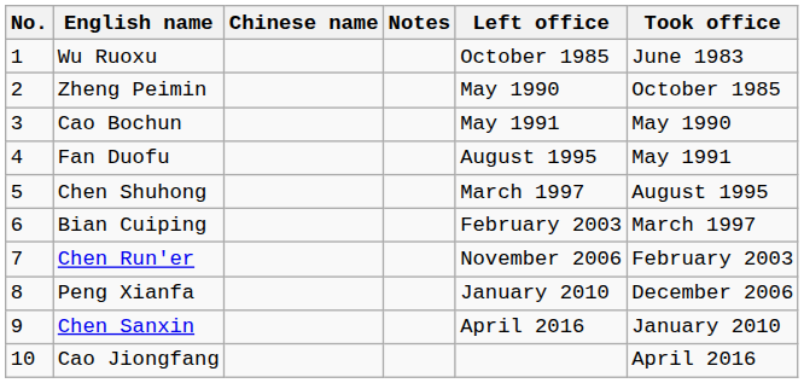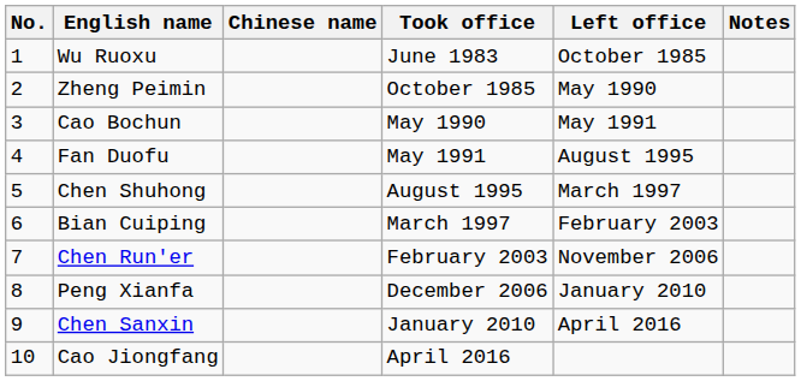 <table class="wikitable">
 <tr>
 <th>No.</th>
 <th>English name</th>
 <th>Chinese name</th>
+<th>Took office</th>
+<th>Left office</th>
 <th>Notes</th>
-<th>Left office</th>
-<th>Took office</th>
 </tr>
 <tr>
 <td>1</td>
 <td>Wu Ruoxu</td>
 <td></td>
+<td>June 1983</td>
+<td>October 1985</td>
 <td></td>
-<td>October 1985</td>
-<td>June 1983</td>
 </tr>
 <tr>
 <td>2</td>
 <td>Zheng Peimin</td>
 <td></td>
+<td>October 1985</td>
+<td>May 1990</td>
 <td></td>
-<td>May 1990</td>
-<td>October 1985</td>
 </tr>
 <tr>
 <td>3</td>
 <td>Cao Bochun</td>
 <td></td>
+<td>May 1990</td>
+<td>May 1991</td>
 <td></td>
-<td>May 1991</td>
-<td>May 1990</td>
 </tr>
 <tr>
 <td>4</td>
 <td>Fan Duofu</td>
 <td></td>
+<td>May 1991</td>
+<td>August 1995</td>
 <td></td>
-<td>August 1995</td>
-<td>May 1991</td>
 </tr>
 <tr>
 <td>5</td>
 <td>Chen Shuhong</td>
 <td></td>
+<td>August 1995</td>
+<td>March 1997</td>
 <td></td>
-<td>March 1997</td>
-<td>August 1995</td>
 </tr>
 <tr>
 <td>6</td>
 <td>Bian Cuiping</td>
 <td></td>
+<td>March 1997</td>
+<td>February 2003</td>
 <td></td>
-<td>February 2003</td>
-<td>March 1997</td>
 </tr>
 <tr>
 <td>7</td>
 <td><a href='#'>Chen Run'er</a></td>
 <td></td>
+<td>February 2003</td>
+<td>November 2006</td>
 <td></td>
-<td>November 2006</td>
-<td>February 2003</td>
 </tr>
 <tr>
 <td>8</td>
 <td>Peng Xianfa</td>
 <td></td>
+<td>December 2006</td>
+<td>January 2010</td>
 <td></td>
-<td>January 2010</td>
-<td>December 2006</td>
 </tr>
 <tr>
 <td>9</td>
 <td><a href='#'>Chen Sanxin</a></td>
 <td></td>
+<td>January 2010</td>
+<td>April 2016</td>
 <td></td>
-<td>April 2016</td>
-<td>January 2010</td>
 </tr>
 <tr>
 <td>10</td>
 <td>Cao Jiongfang</td>
 <td></td>
+<td>April 2016</td>
 <td></td>
 <td></td>
-<td>April 2016</td>
 </tr>
 </table>
